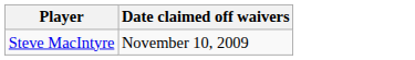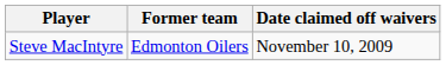 <table class="wikitable">
 <tr>
 <th>Player</th>
+<th>Former team</th>
 <th>Date claimed off waivers</th>
 </tr>
 <tr>
 <td><a href='#'>Steve MacIntyre</a></td>
+<td><a href='#'>Edmonton Oilers</a></td>
 <td>November 10, 2009</td>
 </tr>
 </table>
